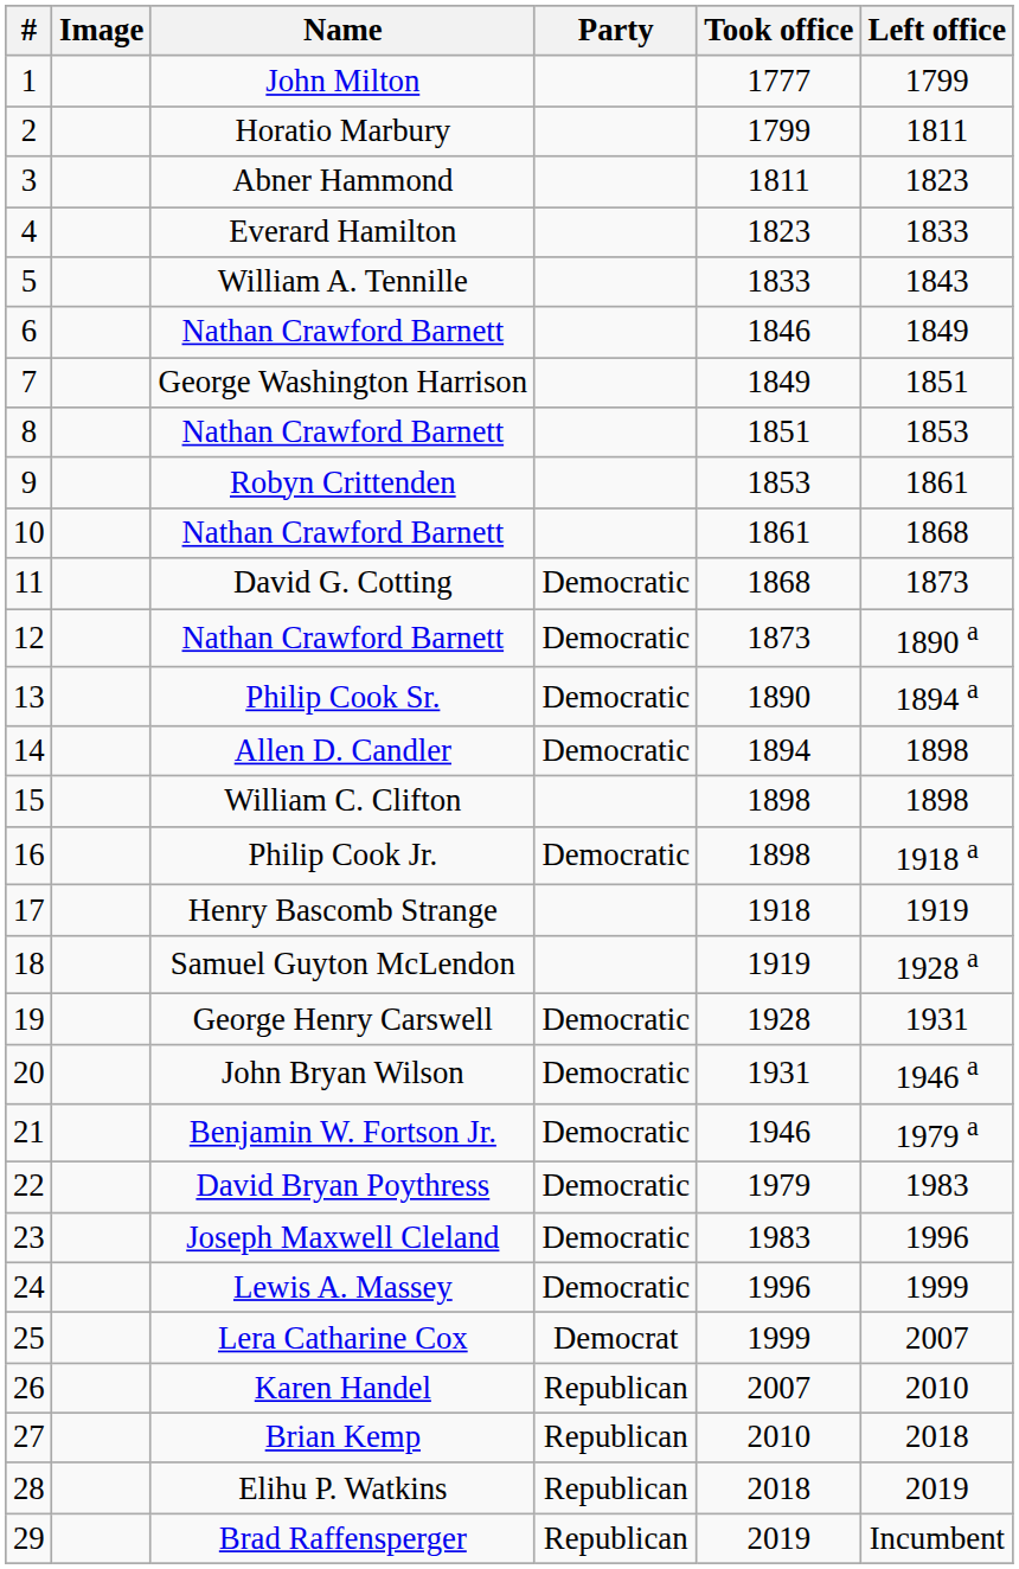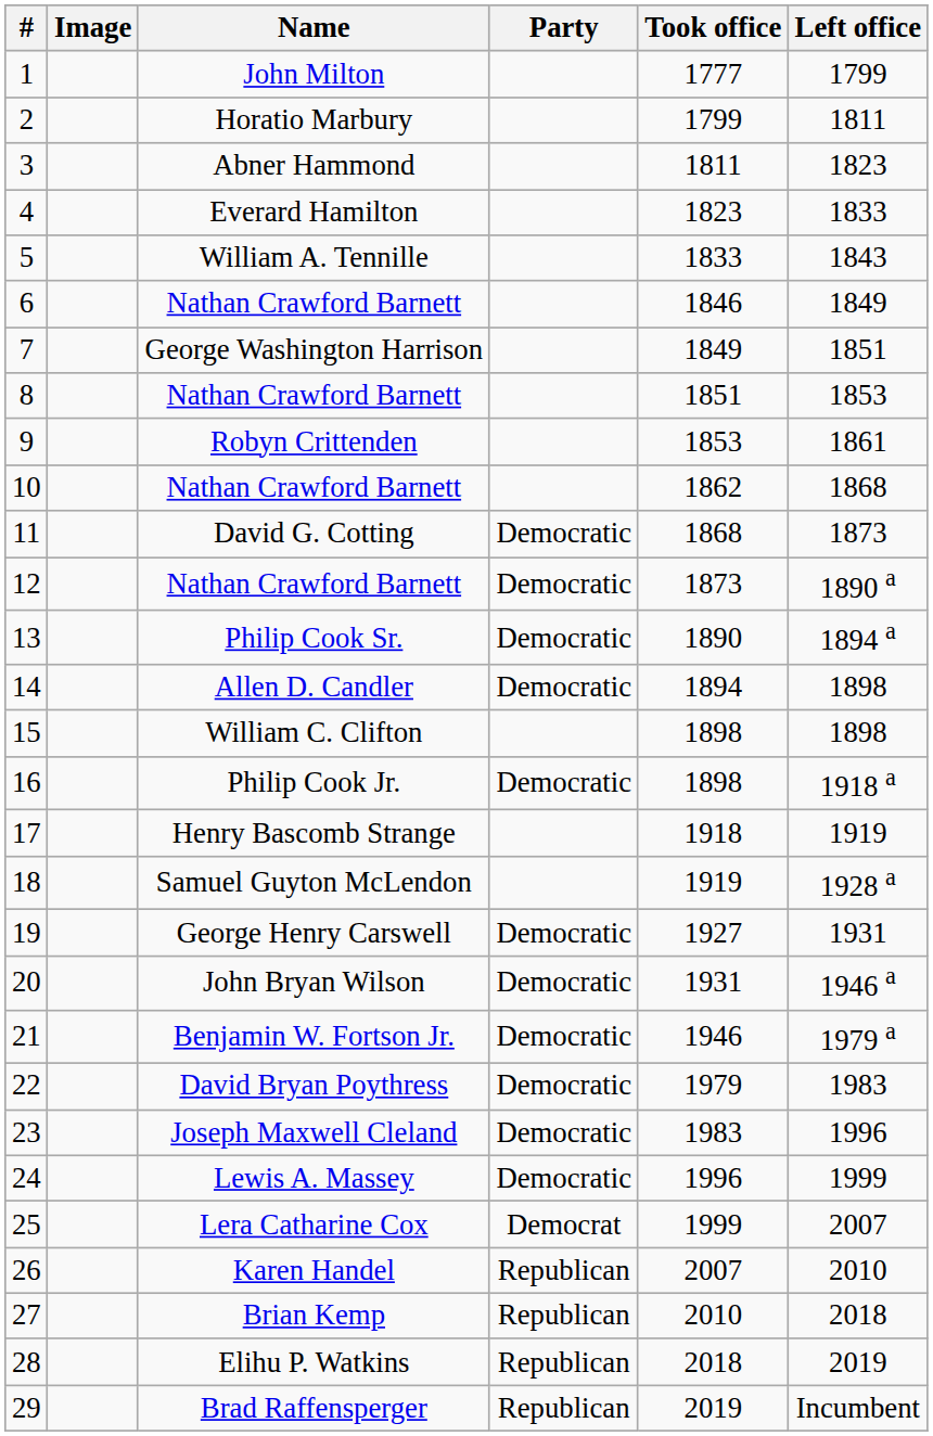 <table class="wikitable" style="text-align:center">
 <tr style="background:#cccccc">
 <th>#</th>
 <th>Image</th>
 <th>Name</th>
 <th>Party</th>
 <th>Took office</th>
 <th>Left office</th>
 </tr>
 <tr>
 <td>1</td>
 <td></td>
 <td><a href='#'>John Milton</a></td>
 <td></td>
 <td>1777</td>
 <td>1799</td>
 </tr>
 <tr>
 <td>2</td>
 <td></td>
 <td>Horatio Marbury</td>
 <td></td>
 <td>1799</td>
 <td>1811</td>
 </tr>
 <tr>
 <td>3</td>
 <td></td>
 <td>Abner Hammond</td>
 <td></td>
 <td>1811</td>
 <td>1823</td>
 </tr>
 <tr>
 <td>4</td>
 <td></td>
 <td>Everard Hamilton</td>
 <td></td>
 <td>1823</td>
 <td>1833</td>
 </tr>
 <tr>
 <td>5</td>
 <td></td>
 <td>William A. Tennille</td>
 <td></td>
 <td>1833</td>
 <td>1843</td>
 </tr>
 <tr>
 <td>6</td>
 <td></td>
 <td><a href='#'>Nathan Crawford Barnett</a></td>
 <td></td>
 <td>1846</td>
 <td>1849</td>
 </tr>
 <tr>
 <td>7</td>
 <td></td>
 <td>George Washington Harrison</td>
 <td></td>
 <td>1849</td>
 <td>1851</td>
 </tr>
 <tr>
 <td>8</td>
 <td></td>
 <td><a href='#'>Nathan Crawford Barnett</a></td>
 <td></td>
 <td>1851</td>
 <td>1853</td>
 </tr>
 <tr>
 <td>9</td>
 <td></td>
 <td><a href='#'>Robyn Crittenden</a></td>
 <td></td>
 <td>1853</td>
 <td>1861</td>
 </tr>
 <tr>
 <td>10</td>
 <td></td>
 <td><a href='#'>Nathan Crawford Barnett</a></td>
 <td></td>
-<td>1861</td>
+<td>1862</td>
 <td>1868</td>
 </tr>
 <tr>
 <td>11</td>
 <td></td>
 <td>David G. Cotting</td>
 <td>Democratic</td>
 <td>1868</td>
 <td>1873</td>
 </tr>
 <tr>
 <td>12</td>
 <td></td>
 <td><a href='#'>Nathan Crawford Barnett</a></td>
 <td>Democratic </td>
 <td>1873</td>
 <td>1890 <sup>a</sup></td>
 </tr>
 <tr>
 <td>13</td>
 <td></td>
 <td><a href='#'>Philip Cook Sr.</a></td>
 <td>Democratic</td>
 <td>1890</td>
 <td>1894 <sup>a</sup></td>
 </tr>
 <tr>
 <td>14</td>
 <td></td>
 <td><a href='#'>Allen D. Candler</a></td>
 <td>Democratic</td>
 <td>1894</td>
 <td>1898</td>
 </tr>
 <tr>
 <td>15</td>
 <td></td>
 <td>William C. Clifton</td>
 <td></td>
 <td>1898</td>
 <td>1898</td>
 </tr>
 <tr>
 <td>16</td>
 <td></td>
 <td>Philip Cook Jr.</td>
 <td>Democratic</td>
 <td>1898</td>
 <td>1918 <sup>a</sup></td>
 </tr>
 <tr>
 <td>17</td>
 <td></td>
 <td>Henry Bascomb Strange</td>
 <td></td>
 <td>1918</td>
 <td>1919</td>
 </tr>
 <tr>
 <td>18</td>
 <td></td>
 <td>Samuel Guyton McLendon</td>
 <td></td>
 <td>1919</td>
 <td>1928 <sup>a</sup></td>
 </tr>
 <tr>
 <td>19</td>
 <td></td>
 <td>George Henry Carswell</td>
 <td>Democratic</td>
-<td>1928</td>
+<td>1927</td>
 <td>1931</td>
 </tr>
 <tr>
 <td>20</td>
 <td></td>
 <td>John Bryan Wilson</td>
 <td>Democratic</td>
 <td>1931</td>
 <td>1946 <sup>a</sup></td>
 </tr>
 <tr>
 <td>21</td>
 <td></td>
 <td><a href='#'>Benjamin W. Fortson Jr.</a></td>
 <td>Democratic</td>
 <td>1946</td>
 <td>1979 <sup>a</sup></td>
 </tr>
 <tr>
 <td>22</td>
 <td></td>
 <td><a href='#'>David Bryan Poythress</a></td>
 <td>Democratic</td>
 <td>1979</td>
 <td>1983</td>
 </tr>
 <tr>
 <td>23</td>
 <td></td>
 <td><a href='#'>Joseph Maxwell Cleland</a></td>
 <td>Democratic</td>
 <td>1983</td>
 <td>1996</td>
 </tr>
 <tr>
 <td>24</td>
 <td></td>
 <td><a href='#'>Lewis A. Massey</a></td>
 <td>Democratic</td>
 <td>1996</td>
 <td>1999</td>
 </tr>
 <tr>
 <td>25</td>
 <td></td>
 <td><a href='#'>Lera Catharine Cox</a></td>
 <td>Democrat</td>
 <td>1999</td>
 <td>2007</td>
 </tr>
 <tr>
 <td>26</td>
 <td></td>
 <td><a href='#'>Karen Handel</a></td>
 <td>Republican</td>
 <td>2007</td>
 <td>2010</td>
 </tr>
 <tr>
 <td>27</td>
 <td></td>
 <td><a href='#'>Brian Kemp</a></td>
 <td>Republican</td>
 <td>2010</td>
 <td>2018</td>
 </tr>
 <tr>
 <td>28</td>
 <td></td>
 <td>Elihu P. Watkins</td>
 <td>Republican</td>
 <td>2018</td>
 <td>2019</td>
 </tr>
 <tr>
 <td>29</td>
 <td></td>
 <td><a href='#'>Brad Raffensperger</a></td>
 <td>Republican</td>
 <td>2019</td>
 <td>Incumbent</td>
 </tr>
 </table>
